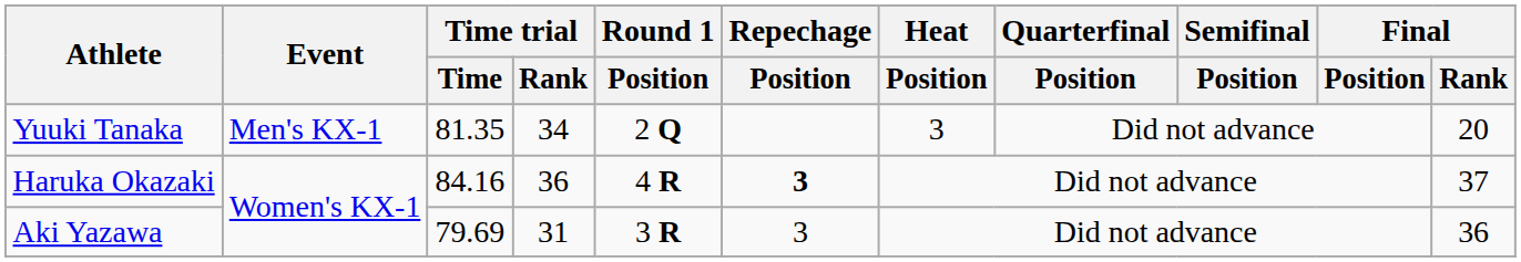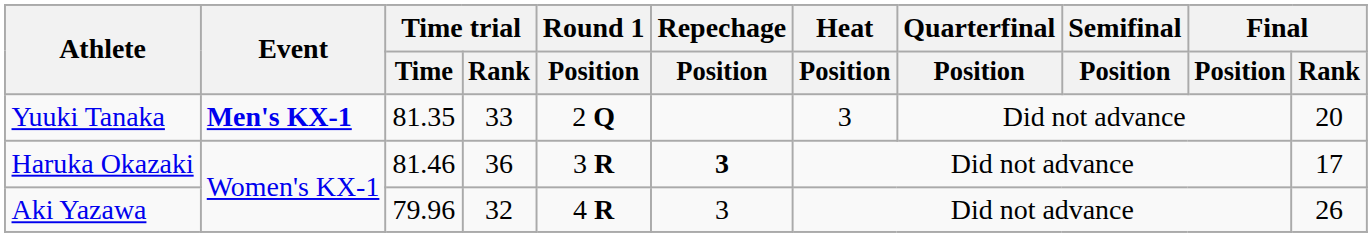 <table class=wikitable style=font-size:90%;text-align:center>
 <tr>
 <th rowspan=2>Athlete</th>
 <th rowspan=2>Event</th>
 <th colspan=2>Time trial</th>
 <th>Round 1</th>
 <th>Repechage</th>
 <th>Heat</th>
 <th>Quarterfinal</th>
 <th>Semifinal</th>
 <th colspan=2>Final</th>
 </tr>
 <tr style="font-size:95%">
 <th>Time</th>
 <th>Rank</th>
 <th>Position</th>
 <th>Position</th>
 <th>Position</th>
 <th>Position</th>
 <th>Position</th>
 <th>Position</th>
 <th>Rank</th>
 </tr>
 <tr>
 <td align=left><a href='#'>Yuuki Tanaka</a></td>
-<td align=left><a href='#'>Men's KX-1</a></td>
+<td align=left><strong><a href='#'>Men's KX-1</a></strong></td>
 <td>81.35</td>
-<td>34</td>
+<td>33</td>
 <td>2 <strong>Q</strong></td>
 <td></td>
 <td>3</td>
 <td colspan=3>Did not advance</td>
 <td>20</td>
 </tr>
 <tr>
 <td align=left><a href='#'>Haruka Okazaki</a></td>
 <td rowspan=2 align=left><a href='#'>Women's KX-1</a></td>
-<td>84.16</td>
+<td>81.46</td>
 <td>36</td>
-<td>4 <strong>R</strong></td>
+<td>3 <strong>R</strong></td>
 <td><strong>3</strong></td>
 <td colspan=4>Did not advance</td>
-<td>37</td>
+<td>17</td>
 </tr>
 <tr>
 <td align=left><a href='#'>Aki Yazawa</a></td>
-<td>79.69</td>
-<td>31</td>
-<td>3 <strong>R</strong></td>
+<td>79.96</td>
+<td>32</td>
+<td>4 <strong>R</strong></td>
 <td>3</td>
 <td colspan=4>Did not advance</td>
-<td>36</td>
+<td>26</td>
 </tr>
 </table>
